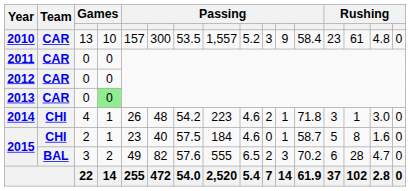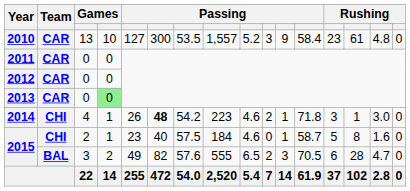 <table class="wikitable" style="text-align:center;">
 <tr>
 <th rowspan="2">Year</th>
 <th rowspan="2">Team</th>
 <th colspan="2">Games</th>
 <th colspan="8">Passing</th>
 <th colspan="4">Rushing</th>
 </tr>
 <tr>
 <th></th>
 <th></th>
 <th></th>
 <th></th>
 <th></th>
 <th></th>
 <th></th>
 <th></th>
 <th></th>
 <th></th>
 <th></th>
 <th></th>
 <th></th>
 <th></th>
 </tr>
 <tr>
 <th><a href='#'>2010</a></th>
 <th><a href='#'>CAR</a></th>
 <td>13</td>
 <td>10</td>
-<td>157</td>
+<td>127</td>
 <td>300</td>
 <td>53.5</td>
 <td>1,557</td>
 <td>5.2</td>
 <td>3</td>
 <td>9</td>
 <td>58.4</td>
 <td>23</td>
 <td>61</td>
 <td>4.8</td>
 <td>0</td>
 </tr>
 <tr>
 <th><a href='#'>2011</a></th>
 <th><a href='#'>CAR</a></th>
 <td>0</td>
 <td>0</td>
 <td rowspan="3" colspan="12"></td>
 </tr>
 <tr>
 <th><a href='#'>2012</a></th>
 <th><a href='#'>CAR</a></th>
 <td>0</td>
 <td>0</td>
 </tr>
 <tr>
 <th><a href='#'>2013</a></th>
 <th><a href='#'>CAR</a></th>
 <td>0</td>
 <td style="background: lightgreen;">0</td>
 </tr>
 <tr>
 <th><a href='#'>2014</a></th>
 <th><a href='#'>CHI</a></th>
 <td>4</td>
 <td>1</td>
 <td>26</td>
-<td>48</td>
+<td><strong>48</strong></td>
 <td>54.2</td>
 <td>223</td>
 <td>4.6</td>
 <td>2</td>
 <td>1</td>
 <td>71.8</td>
 <td>3</td>
 <td>1</td>
 <td>3.0</td>
 <td>0</td>
 </tr>
 <tr>
 <th rowspan="2"><a href='#'>2015</a></th>
 <th><a href='#'>CHI</a></th>
 <td>2</td>
 <td>1</td>
 <td>23</td>
 <td>40</td>
 <td>57.5</td>
 <td>184</td>
 <td>4.6</td>
 <td>0</td>
 <td>1</td>
 <td>58.7</td>
 <td>5</td>
 <td>8</td>
 <td>1.6</td>
 <td>0</td>
 </tr>
 <tr>
 <th><a href='#'>BAL</a></th>
 <td>3</td>
 <td>2</td>
 <td>49</td>
 <td>82</td>
 <td>57.6</td>
 <td>555</td>
 <td>6.5</td>
 <td>2</td>
 <td>3</td>
-<td>70.2</td>
+<td>70.5</td>
 <td>6</td>
 <td>28</td>
 <td>4.7</td>
 <td>0</td>
 </tr>
 <tr>
 <th colspan="2"></th>
 <th>22</th>
 <th>14</th>
 <th>255</th>
 <th>472</th>
 <th>54.0</th>
 <th>2,520</th>
 <th>5.4</th>
 <th>7</th>
 <th>14</th>
 <th>61.9</th>
 <th>37</th>
 <th>102</th>
 <th>2.8</th>
 <th>0</th>
 </tr>
 </table>
